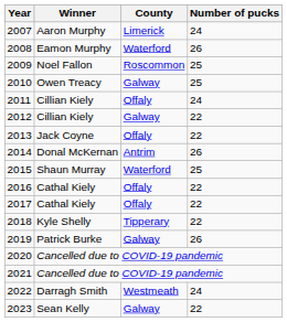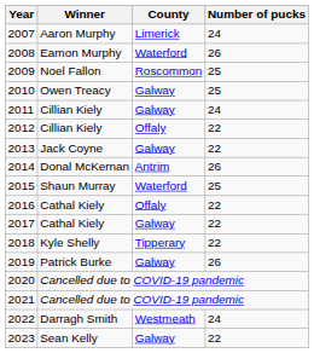 <table class="wikitable sortable">
 <tr style="background:silver;">
 <th>Year</th>
 <th>Winner</th>
 <th>County</th>
 <th>Number of pucks</th>
 </tr>
 <tr>
 <td>2007</td>
 <td>Aaron Murphy</td>
 <td><a href='#'>Limerick</a></td>
 <td>24</td>
 </tr>
 <tr>
 <td>2008</td>
 <td>Eamon Murphy</td>
 <td><a href='#'>Waterford</a></td>
 <td>26</td>
 </tr>
 <tr>
 <td>2009</td>
 <td>Noel Fallon</td>
 <td><a href='#'>Roscommon</a></td>
 <td>25</td>
 </tr>
 <tr>
 <td>2010</td>
 <td>Owen Treacy</td>
 <td><a href='#'>Galway</a></td>
 <td>25</td>
 </tr>
 <tr>
 <td>2011</td>
 <td>Cillian Kiely</td>
-<td><a href='#'>Offaly</a></td>
+<td><a href='#'>Galway</a></td>
 <td>24</td>
 </tr>
 <tr>
 <td>2012</td>
 <td>Cillian Kiely</td>
-<td><a href='#'>Galway</a></td>
+<td><a href='#'>Offaly</a></td>
 <td>22</td>
 </tr>
 <tr>
 <td>2013</td>
 <td>Jack Coyne</td>
-<td><a href='#'>Offaly</a></td>
+<td><a href='#'>Galway</a></td>
 <td>22</td>
 </tr>
 <tr>
 <td>2014</td>
 <td>Donal McKernan</td>
 <td><a href='#'>Antrim</a></td>
 <td>26</td>
 </tr>
 <tr>
 <td>2015</td>
 <td>Shaun Murray</td>
 <td><a href='#'>Waterford</a></td>
 <td>25</td>
 </tr>
 <tr>
 <td>2016</td>
 <td>Cathal Kiely</td>
 <td><a href='#'>Offaly</a></td>
 <td>22</td>
 </tr>
 <tr>
 <td>2017</td>
 <td>Cathal Kiely</td>
-<td><a href='#'>Offaly</a></td>
+<td><a href='#'>Galway</a></td>
 <td>22</td>
 </tr>
 <tr>
 <td>2018</td>
 <td>Kyle Shelly</td>
 <td><a href='#'>Tipperary</a></td>
 <td>22</td>
 </tr>
 <tr>
 <td>2019</td>
 <td>Patrick Burke</td>
 <td><a href='#'>Galway</a></td>
 <td>26</td>
 </tr>
 <tr>
 <td>2020</td>
 <td colspan="3"><em>Cancelled due to <a href='#'>COVID-19 pandemic</a></em></td>
 </tr>
 <tr>
 <td>2021</td>
 <td colspan="3"><em>Cancelled due to <a href='#'>COVID-19 pandemic</a></em></td>
 </tr>
 <tr>
 <td>2022</td>
 <td>Darragh Smith</td>
 <td><a href='#'>Westmeath</a></td>
 <td>24</td>
 </tr>
 <tr>
 <td>2023</td>
 <td>Sean Kelly</td>
 <td><a href='#'>Galway</a></td>
 <td>22</td>
 </tr>
 </table>
